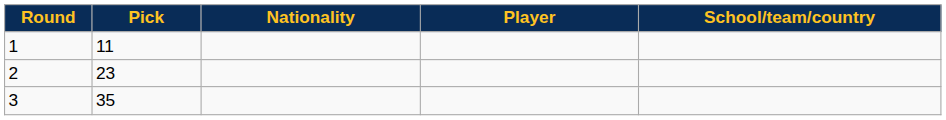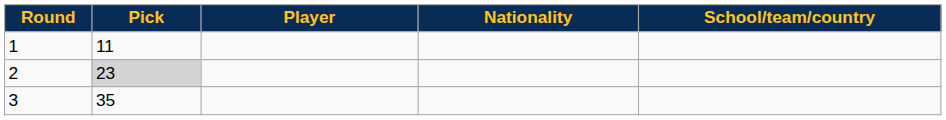 <table class="wikitable">
 <tr>
 <th style="background:#092C57; color:#FFC322;" width="2%">Round</th>
 <th style="background:#092C57; color:#FFC322;" width="5%">Pick</th>
+<th style="background:#092C57; color:#FFC322;" width="10%">Player</th>
 <th style="background:#092C57; color:#FFC322;" width="10%">Nationality</th>
-<th style="background:#092C57; color:#FFC322;" width="10%">Player</th>
 <th style="background:#092C57; color:#FFC322;" width="10%">School/team/country</th>
 </tr>
 <tr>
 <td>1</td>
 <td>11</td>
 <td></td>
 <td></td>
 <td></td>
 </tr>
 <tr>
 <td>2</td>
-<td>23</td>
+<td style="background: lightgrey;">23</td>
 <td></td>
 <td></td>
 <td></td>
 </tr>
 <tr>
 <td>3</td>
 <td>35</td>
 <td></td>
 <td></td>
 <td></td>
 </tr>
 </table>
